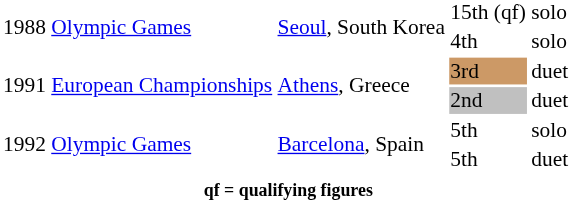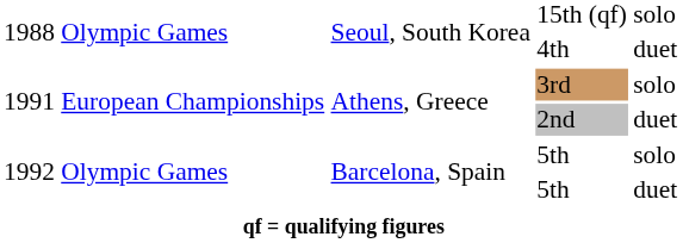 <table>
 <tr>
 <td rowspan=2>1988</td>
 <td rowspan=2><a href='#'>Olympic Games</a></td>
 <td rowspan=2><a href='#'>Seoul</a>, South Korea</td>
 <td>15th (qf)</td>
 <td>solo</td>
 <td></td>
 </tr>
 <tr>
 <td>4th</td>
-<td>solo</td>
+<td>duet</td>
 <td></td>
 </tr>
 <tr>
 <td rowspan=2>1991</td>
 <td rowspan=2><a href='#'>European Championships</a></td>
 <td rowspan=2><a href='#'>Athens</a>, Greece</td>
 <td bgcolor=cc9966>3rd</td>
-<td>duet</td>
+<td>solo</td>
 <td></td>
 </tr>
 <tr>
 <td bgcolor=silver>2nd</td>
 <td>duet</td>
 <td></td>
 </tr>
 <tr>
 <td rowspan=2>1992</td>
 <td rowspan=2><a href='#'>Olympic Games</a></td>
 <td rowspan=2><a href='#'>Barcelona</a>, Spain</td>
 <td>5th</td>
 <td>solo</td>
 <td></td>
 </tr>
 <tr>
 <td>5th</td>
 <td>duet</td>
 <td></td>
 </tr>
 <tr>
 <th colspan=6><small> qf = qualifying figures</small></th>
 </tr>
 </table>
